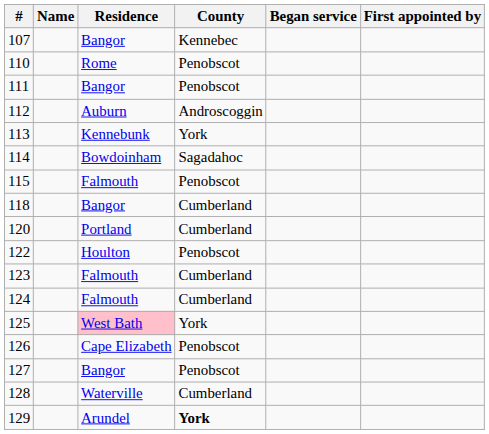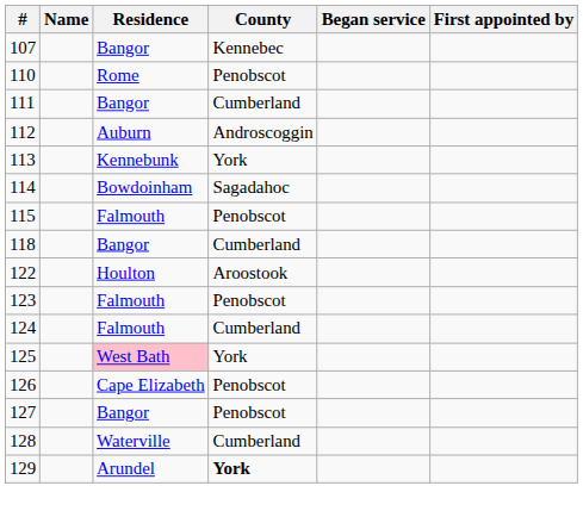 <table class="wikitable">
 <tr>
 <th>#</th>
 <th>Name</th>
 <th>Residence</th>
 <th>County</th>
 <th>Began service</th>
 <th>First appointed by</th>
 </tr>
 <tr>
 <td>107</td>
 <td></td>
 <td><a href='#'>Bangor</a></td>
 <td>Kennebec</td>
 <td></td>
 <td></td>
 </tr>
 <tr>
 <td>110</td>
 <td></td>
 <td><a href='#'>Rome</a></td>
 <td>Penobscot</td>
 <td></td>
 <td></td>
 </tr>
 <tr>
 <td>111</td>
 <td></td>
 <td><a href='#'>Bangor</a></td>
-<td>Penobscot</td>
+<td>Cumberland</td>
 <td></td>
 <td></td>
 </tr>
 <tr>
 <td>112</td>
 <td></td>
 <td><a href='#'>Auburn</a></td>
 <td>Androscoggin</td>
 <td></td>
 <td></td>
 </tr>
 <tr>
 <td>113</td>
 <td></td>
 <td><a href='#'>Kennebunk</a></td>
 <td>York</td>
 <td></td>
 <td></td>
 </tr>
 <tr>
 <td>114</td>
 <td></td>
 <td><a href='#'>Bowdoinham</a></td>
 <td>Sagadahoc</td>
 <td></td>
 <td></td>
 </tr>
 <tr>
 <td>115</td>
 <td></td>
 <td><a href='#'>Falmouth</a></td>
 <td>Penobscot</td>
 <td></td>
 <td></td>
 </tr>
 <tr>
 <td>118</td>
 <td></td>
 <td><a href='#'>Bangor</a></td>
 <td>Cumberland</td>
 <td></td>
 <td></td>
 </tr>
 <tr>
-<td>120</td>
-<td></td>
-<td><a href='#'>Portland</a></td>
-<td>Cumberland</td>
-<td></td>
-<td></td>
-</tr>
-<tr>
 <td>122</td>
 <td></td>
 <td><a href='#'>Houlton</a></td>
-<td>Penobscot</td>
+<td>Aroostook</td>
 <td></td>
 <td></td>
 </tr>
 <tr>
 <td>123</td>
 <td></td>
 <td><a href='#'>Falmouth</a></td>
-<td>Cumberland</td>
+<td>Penobscot</td>
 <td></td>
 <td></td>
 </tr>
 <tr>
 <td>124</td>
 <td></td>
 <td><a href='#'>Falmouth</a></td>
 <td>Cumberland</td>
 <td></td>
 <td></td>
 </tr>
 <tr>
 <td>125</td>
 <td></td>
 <td style="background: pink;"><a href='#'>West Bath</a></td>
 <td>York</td>
 <td></td>
 <td></td>
 </tr>
 <tr>
 <td>126</td>
 <td></td>
 <td><a href='#'>Cape Elizabeth</a></td>
 <td>Penobscot</td>
 <td></td>
 <td></td>
 </tr>
 <tr>
 <td>127</td>
 <td></td>
 <td><a href='#'>Bangor</a></td>
 <td>Penobscot</td>
 <td></td>
 <td></td>
 </tr>
 <tr>
 <td>128</td>
 <td></td>
 <td><a href='#'>Waterville</a></td>
 <td>Cumberland</td>
 <td></td>
 <td></td>
 </tr>
 <tr>
 <td>129</td>
 <td></td>
 <td><a href='#'>Arundel</a></td>
 <td><strong>York</strong></td>
 <td></td>
 <td></td>
 </tr>
 </table>
